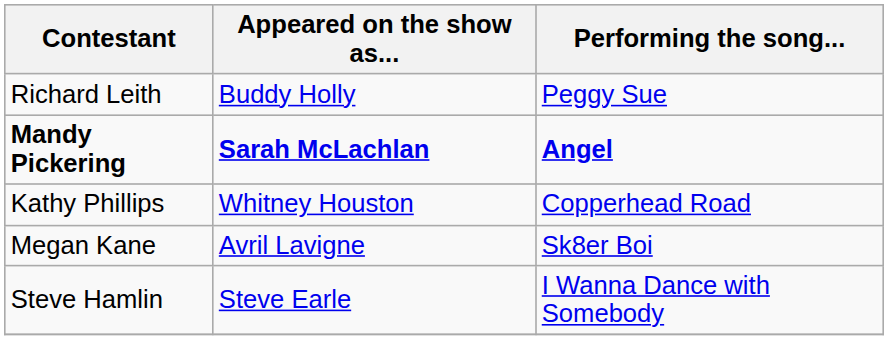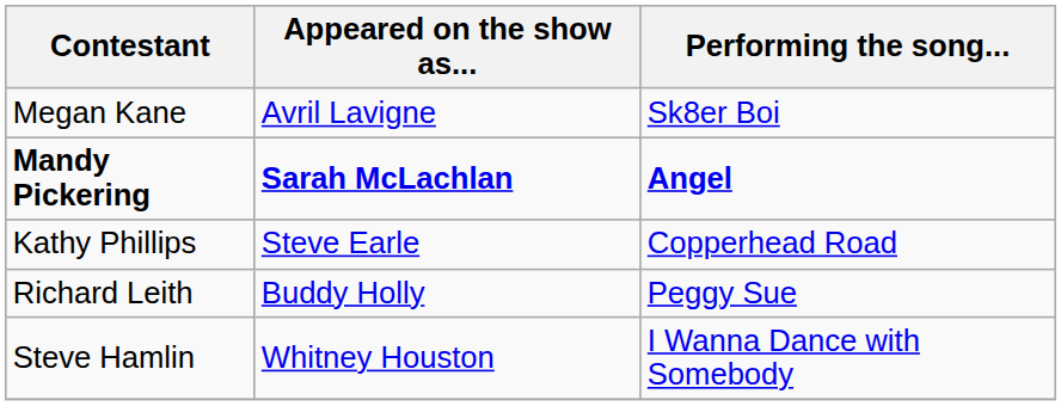 <table class="wikitable" width="550px">
 <tr>
 <th align="left">Contestant</th>
 <th align="left">Appeared on the show as...</th>
 <th align="left">Performing the song...</th>
 </tr>
 <tr>
-<td align="left">Richard Leith</td>
-<td align="left"><a href='#'>Buddy Holly</a></td>
-<td align="left"><a href='#'>Peggy Sue</a></td>
+<td align="left">Megan Kane</td>
+<td align="left"><a href='#'>Avril Lavigne</a></td>
+<td align="left"><a href='#'>Sk8er Boi</a></td>
 </tr>
 <tr>
 <td align="left"><strong>Mandy Pickering</strong></td>
 <td align="left"><strong><a href='#'>Sarah McLachlan</a></strong></td>
 <td align="left"><strong><a href='#'>Angel</a></strong></td>
 </tr>
 <tr>
 <td align="left">Kathy Phillips</td>
-<td align="left"><a href='#'>Whitney Houston</a></td>
+<td align="left"><a href='#'>Steve Earle</a></td>
 <td align="left"><a href='#'>Copperhead Road</a></td>
 </tr>
 <tr>
-<td align="left">Megan Kane</td>
-<td align="left"><a href='#'>Avril Lavigne</a></td>
-<td align="left"><a href='#'>Sk8er Boi</a></td>
+<td align="left">Richard Leith</td>
+<td align="left"><a href='#'>Buddy Holly</a></td>
+<td align="left"><a href='#'>Peggy Sue</a></td>
 </tr>
 <tr>
 <td align="left">Steve Hamlin</td>
-<td align="left"><a href='#'>Steve Earle</a></td>
+<td align="left"><a href='#'>Whitney Houston</a></td>
 <td align="left"><a href='#'>I Wanna Dance with Somebody</a></td>
 </tr>
 <tr>
 </tr>
 </table>
